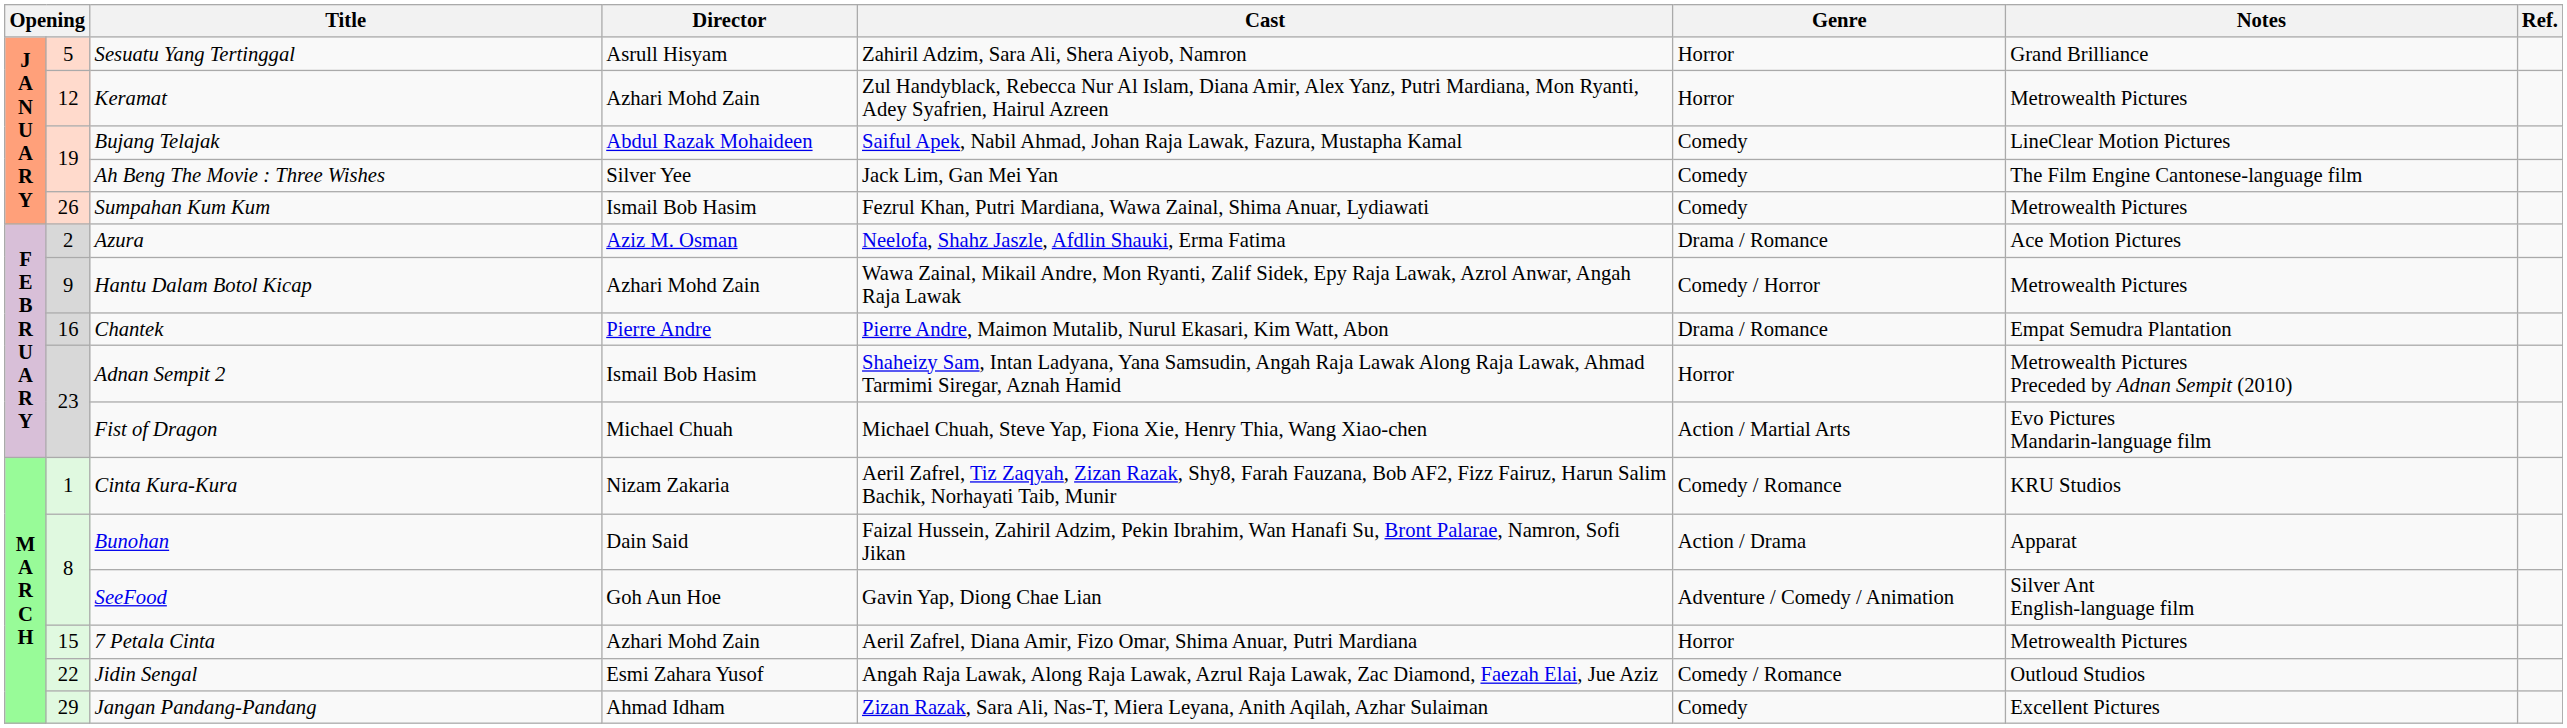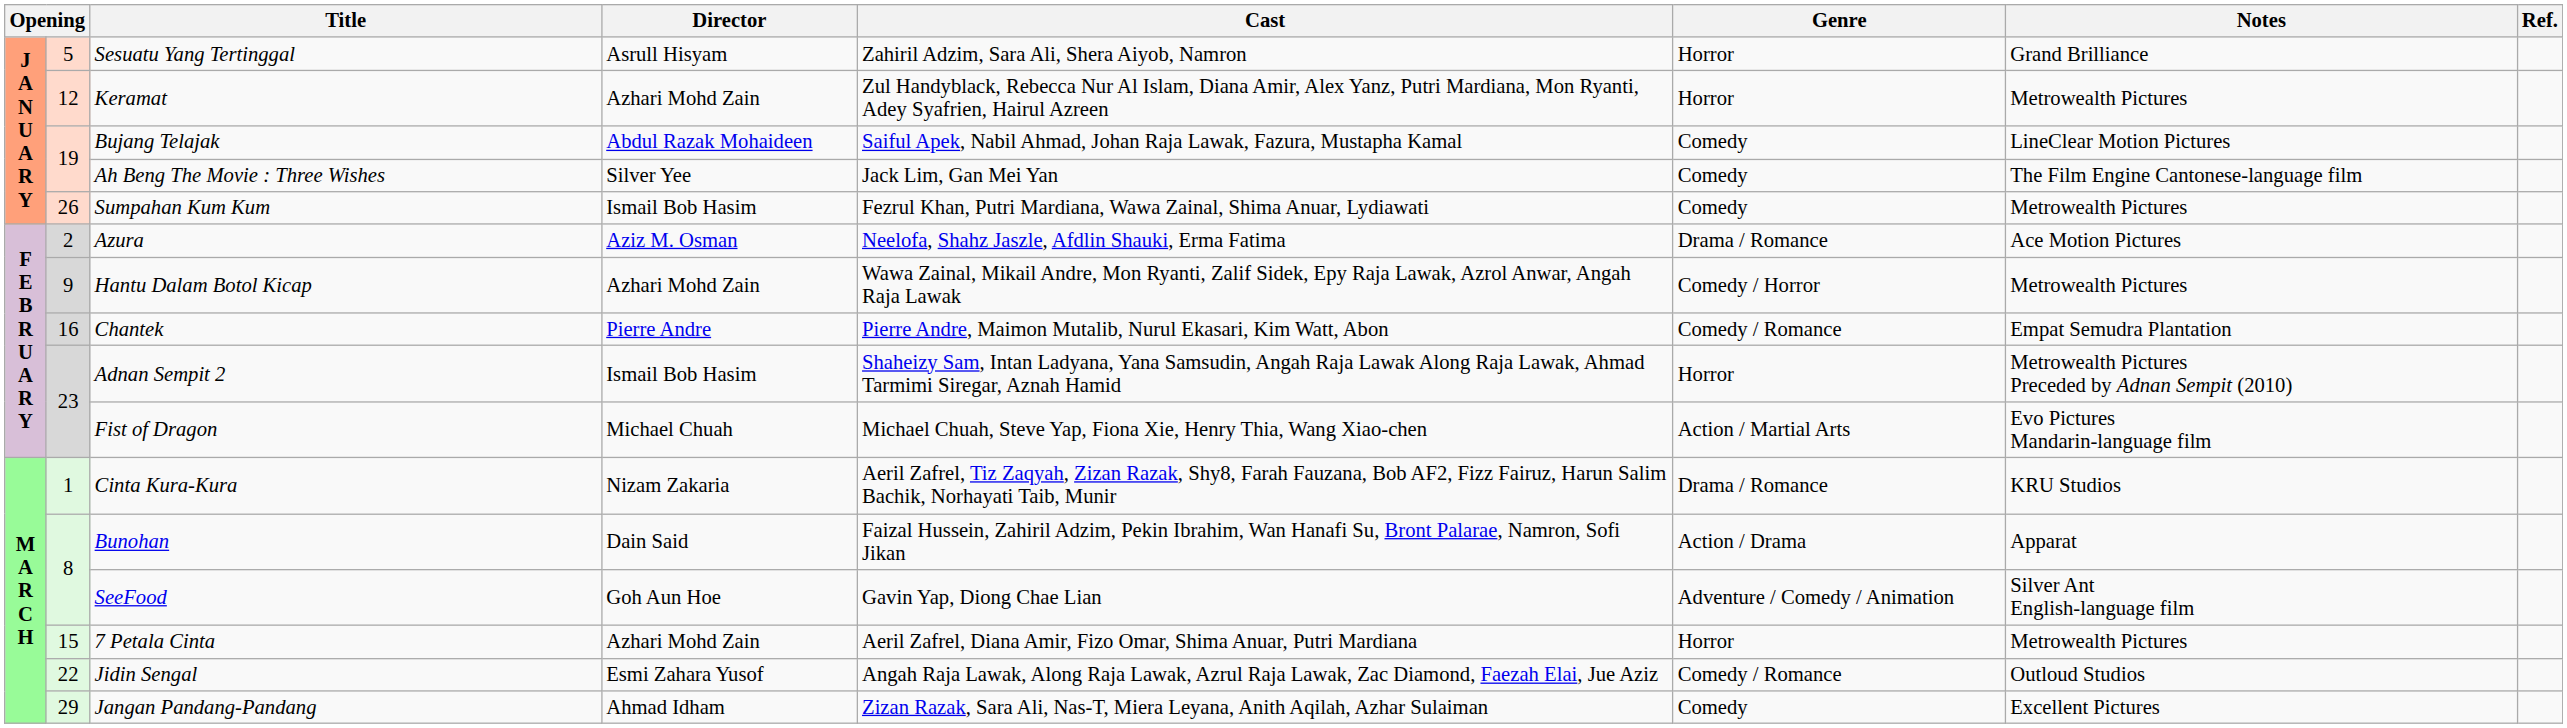 <table class="wikitable" width="100%">
 <tr>
 <th colspan="2">Opening</th>
 <th style="width:20%;">Title</th>
 <th style="width:10%;">Director</th>
 <th>Cast</th>
 <th style="width:13%">Genre</th>
 <th style="width:20%">Notes</th>
 <th>Ref.</th>
 </tr>
 <tr>
 <th rowspan=5 style="text-align:center; background:#ffa07a;">J<br>A<br>N<br>U<br>A<br>R<br>Y</th>
 <td rowspan=1 style="text-align:center; background:#ffdacc;">5</td>
 <td><em>Sesuatu Yang Tertinggal</em></td>
 <td>Asrull Hisyam</td>
 <td>Zahiril Adzim, Sara Ali, Shera Aiyob, Namron</td>
 <td>Horror</td>
 <td>Grand Brilliance</td>
 <td></td>
 </tr>
 <tr>
 <td rowspan=1 style="text-align:center; background:#ffdacc;">12</td>
 <td><em>Keramat</em></td>
 <td>Azhari Mohd Zain</td>
 <td>Zul Handyblack, Rebecca Nur Al Islam, Diana Amir, Alex Yanz, Putri Mardiana, Mon Ryanti, Adey Syafrien, Hairul Azreen</td>
 <td>Horror</td>
 <td>Metrowealth Pictures</td>
 <td></td>
 </tr>
 <tr>
 <td rowspan=2 style="text-align:center; background:#ffdacc;">19</td>
 <td><em>Bujang Telajak</em></td>
 <td><a href='#'>Abdul Razak Mohaideen</a></td>
 <td><a href='#'>Saiful Apek</a>, Nabil Ahmad, Johan Raja Lawak, Fazura, Mustapha Kamal</td>
 <td>Comedy</td>
 <td>LineClear Motion Pictures</td>
 <td></td>
 </tr>
 <tr>
 <td><em>Ah Beng The Movie : Three Wishes</em></td>
 <td>Silver Yee</td>
 <td>Jack Lim, Gan Mei Yan</td>
 <td>Comedy</td>
 <td>The Film Engine Cantonese-language film</td>
 <td></td>
 </tr>
 <tr>
 <td rowspan=1 style="text-align:center; background:#ffdacc;">26</td>
 <td><em>Sumpahan Kum Kum</em></td>
 <td>Ismail Bob Hasim</td>
 <td>Fezrul Khan, Putri Mardiana, Wawa Zainal, Shima Anuar, Lydiawati</td>
 <td>Comedy</td>
 <td>Metrowealth Pictures</td>
 <td></td>
 </tr>
 <tr>
 <th rowspan="5" style="text-align:center; background:thistle;">F<br>E<br>B<br>R<br>U<br>A<br>R<br>Y</th>
 <td rowspan=1 style="text-align:center; background:#d8d8d8;">2</td>
 <td><em>Azura</em></td>
 <td><a href='#'>Aziz M. Osman</a></td>
 <td><a href='#'>Neelofa</a>, <a href='#'>Shahz Jaszle</a>, <a href='#'>Afdlin Shauki</a>, Erma Fatima</td>
 <td>Drama / Romance</td>
 <td>Ace Motion Pictures</td>
 <td></td>
 </tr>
 <tr>
 <td rowspan=1 style="text-align:center; background:#d8d8d8;">9</td>
 <td><em>Hantu Dalam Botol Kicap</em></td>
 <td>Azhari Mohd Zain</td>
 <td>Wawa Zainal, Mikail Andre, Mon Ryanti, Zalif Sidek, Epy Raja Lawak, Azrol Anwar, Angah Raja Lawak</td>
 <td>Comedy / Horror</td>
 <td>Metrowealth Pictures</td>
 <td></td>
 </tr>
 <tr>
 <td rowspan=1 style="text-align:center; background:#d8d8d8;">16</td>
 <td><em>Chantek</em></td>
 <td><a href='#'>Pierre Andre</a></td>
 <td><a href='#'>Pierre Andre</a>, Maimon Mutalib, Nurul Ekasari, Kim Watt, Abon</td>
-<td>Drama / Romance</td>
+<td>Comedy / Romance</td>
 <td>Empat Semudra Plantation</td>
 <td></td>
 </tr>
 <tr>
 <td rowspan=2 style="text-align:center; background:#d8d8d8;">23</td>
 <td><em>Adnan Sempit 2</em></td>
 <td>Ismail Bob Hasim</td>
 <td><a href='#'>Shaheizy Sam</a>, Intan Ladyana, Yana Samsudin, Angah Raja Lawak Along Raja Lawak, Ahmad Tarmimi Siregar, Aznah Hamid</td>
 <td>Horror</td>
 <td>Metrowealth Pictures<br>Preceded by <em>Adnan Sempit</em> (2010)</td>
 <td></td>
 </tr>
 <tr>
 <td><em>Fist of Dragon</em></td>
 <td>Michael Chuah</td>
 <td>Michael Chuah, Steve Yap, Fiona Xie, Henry Thia, Wang Xiao-chen</td>
 <td>Action / Martial Arts</td>
 <td>Evo Pictures<br>Mandarin-language film</td>
 <td></td>
 </tr>
 <tr>
 <th rowspan=6 style="text-align:center; background:#98fb98;">M<br>A<br>R<br>C<br>H</th>
 <td rowspan=1 style="text-align:center; background:#e0f9e0;">1</td>
 <td><em>Cinta Kura-Kura</em></td>
 <td>Nizam Zakaria</td>
 <td>Aeril Zafrel, <a href='#'>Tiz Zaqyah</a>, <a href='#'>Zizan Razak</a>, Shy8, Farah Fauzana, Bob AF2, Fizz Fairuz, Harun Salim Bachik, Norhayati Taib, Munir</td>
-<td>Comedy / Romance</td>
+<td>Drama / Romance</td>
 <td>KRU Studios</td>
 <td></td>
 </tr>
 <tr>
 <td rowspan=2 style="text-align:center; background:#e0f9e0;">8</td>
 <td><em><a href='#'>Bunohan</a></em></td>
 <td>Dain Said</td>
 <td>Faizal Hussein, Zahiril Adzim, Pekin Ibrahim, Wan Hanafi Su, <a href='#'>Bront Palarae</a>, Namron, Sofi Jikan</td>
 <td>Action / Drama</td>
 <td>Apparat</td>
 <td></td>
 </tr>
 <tr>
 <td><em><a href='#'>SeeFood</a></em></td>
 <td>Goh Aun Hoe</td>
 <td>Gavin Yap, Diong Chae Lian</td>
 <td>Adventure / Comedy / Animation</td>
 <td>Silver Ant<br>English-language film</td>
 <td></td>
 </tr>
 <tr>
 <td rowspan=1 style="text-align:center; background:#e0f9e0;">15</td>
 <td><em>7 Petala Cinta</em></td>
 <td>Azhari Mohd Zain</td>
 <td>Aeril Zafrel, Diana Amir, Fizo Omar, Shima Anuar, Putri Mardiana</td>
 <td>Horror</td>
 <td>Metrowealth Pictures</td>
 <td></td>
 </tr>
 <tr>
 <td rowspan=1 style="text-align:center; background:#e0f9e0;">22</td>
 <td><em>Jidin Sengal</em></td>
 <td>Esmi Zahara Yusof</td>
 <td>Angah Raja Lawak, Along Raja Lawak, Azrul Raja Lawak, Zac Diamond, <a href='#'>Faezah Elai</a>, Jue Aziz</td>
 <td>Comedy / Romance</td>
 <td>Outloud Studios</td>
 <td></td>
 </tr>
 <tr>
 <td rowspan=1 style="text-align:center; background:#e0f9e0;">29</td>
 <td><em>Jangan Pandang-Pandang</em></td>
 <td>Ahmad Idham</td>
 <td><a href='#'>Zizan Razak</a>, Sara Ali, Nas-T, Miera Leyana, Anith Aqilah, Azhar Sulaiman</td>
 <td>Comedy</td>
 <td>Excellent Pictures</td>
 <td></td>
 </tr>
 </table>
